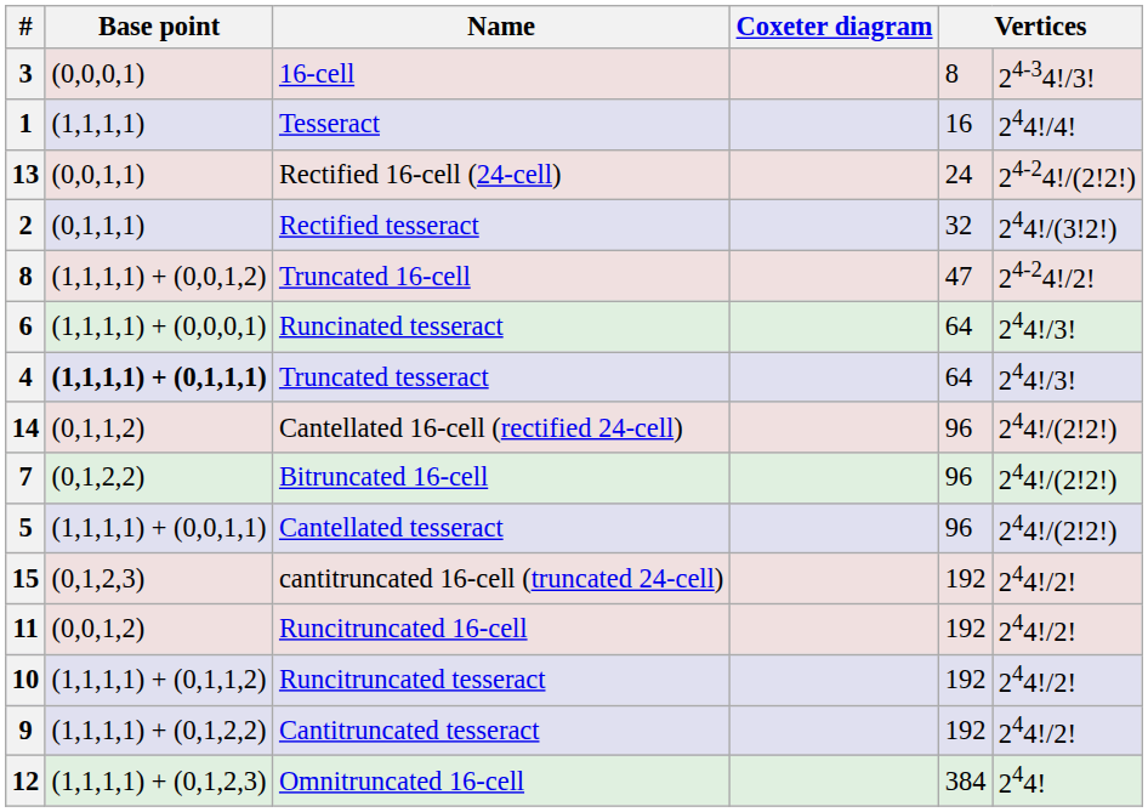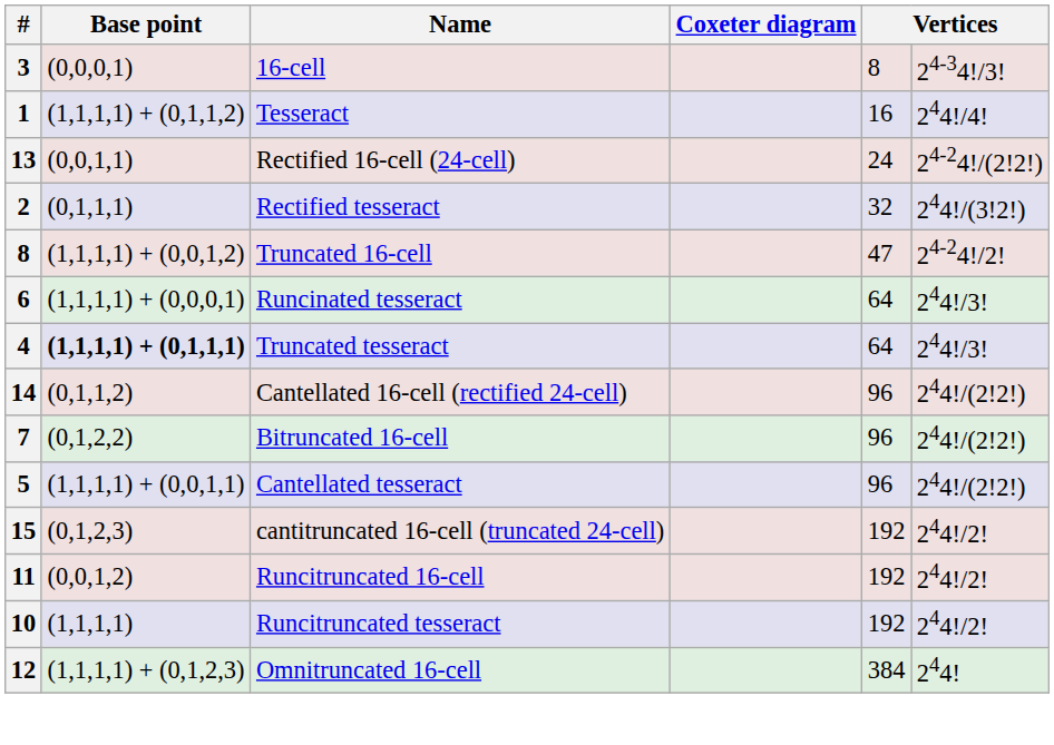 <table class="wikitable">
 <tr>
 <th>#</th>
 <th>Base point</th>
 <th>Name</th>
 <th><a href='#'>Coxeter diagram</a></th>
 <th colspan=2>Vertices</th>
 </tr>
 <tr BGCOLOR="#f0e0e0">
 <th>3</th>
 <td>(0,0,0,1)</td>
 <td><a href='#'>16-cell</a></td>
 <td></td>
 <td>8</td>
 <td>2<sup>4-3</sup>4!/3!</td>
 </tr>
 <tr BGCOLOR="#e0e0f0">
 <th>1</th>
-<td>(1,1,1,1)</td>
+<td>(1,1,1,1) + (0,1,1,2)</td>
 <td><a href='#'>Tesseract</a></td>
 <td></td>
 <td>16</td>
 <td>2<sup>4</sup>4!/4!</td>
 </tr>
 <tr BGCOLOR="#f0e0e0">
 <th>13</th>
 <td>(0,0,1,1)</td>
 <td>Rectified 16-cell (<a href='#'>24-cell</a>)</td>
 <td></td>
 <td>24</td>
 <td>2<sup>4-2</sup>4!/(2!2!)</td>
 </tr>
 <tr BGCOLOR="#e0e0f0">
 <th>2</th>
 <td>(0,1,1,1)</td>
 <td><a href='#'>Rectified tesseract</a></td>
 <td></td>
 <td>32</td>
 <td>2<sup>4</sup>4!/(3!2!)</td>
 </tr>
 <tr BGCOLOR="#f0e0e0">
 <th>8</th>
 <td>(1,1,1,1) + (0,0,1,2)</td>
 <td><a href='#'>Truncated 16-cell</a></td>
 <td></td>
 <td>47</td>
 <td>2<sup>4-2</sup>4!/2!</td>
 </tr>
 <tr BGCOLOR="#e0f0e0">
 <th>6</th>
 <td>(1,1,1,1) + (0,0,0,1)</td>
 <td><a href='#'>Runcinated tesseract</a></td>
 <td></td>
 <td>64</td>
 <td>2<sup>4</sup>4!/3!</td>
 </tr>
 <tr BGCOLOR="#e0e0f0">
 <th>4</th>
 <td><strong>(1,1,1,1) + (0,1,1,1)</strong></td>
 <td><a href='#'>Truncated tesseract</a></td>
 <td></td>
 <td>64</td>
 <td>2<sup>4</sup>4!/3!</td>
 </tr>
 <tr BGCOLOR="#f0e0e0">
 <th>14</th>
 <td>(0,1,1,2)</td>
 <td>Cantellated 16-cell (<a href='#'>rectified 24-cell</a>)</td>
 <td></td>
 <td>96</td>
 <td>2<sup>4</sup>4!/(2!2!)</td>
 </tr>
 <tr BGCOLOR="#e0f0e0">
 <th>7</th>
 <td>(0,1,2,2)</td>
 <td><a href='#'>Bitruncated 16-cell</a></td>
 <td></td>
 <td>96</td>
 <td>2<sup>4</sup>4!/(2!2!)</td>
 </tr>
 <tr BGCOLOR="#e0e0f0">
 <th>5</th>
 <td>(1,1,1,1) + (0,0,1,1)</td>
 <td><a href='#'>Cantellated tesseract</a></td>
 <td></td>
 <td>96</td>
 <td>2<sup>4</sup>4!/(2!2!)</td>
 </tr>
 <tr BGCOLOR="#f0e0e0">
 <th>15</th>
 <td>(0,1,2,3)</td>
 <td>cantitruncated 16-cell (<a href='#'>truncated 24-cell</a>)</td>
 <td></td>
 <td>192</td>
 <td>2<sup>4</sup>4!/2!</td>
 </tr>
 <tr BGCOLOR="#f0e0e0">
 <th>11</th>
 <td>(0,0,1,2)</td>
 <td><a href='#'>Runcitruncated 16-cell</a></td>
 <td></td>
 <td>192</td>
 <td>2<sup>4</sup>4!/2!</td>
 </tr>
 <tr BGCOLOR="#e0e0f0">
 <th>10</th>
-<td>(1,1,1,1) + (0,1,1,2)</td>
+<td>(1,1,1,1)</td>
 <td><a href='#'>Runcitruncated tesseract</a></td>
-<td></td>
-<td>192</td>
-<td>2<sup>4</sup>4!/2!</td>
-</tr>
-<tr BGCOLOR="#e0e0f0">
-<th>9</th>
-<td>(1,1,1,1) + (0,1,2,2)</td>
-<td><a href='#'>Cantitruncated tesseract</a></td>
 <td></td>
 <td>192</td>
 <td>2<sup>4</sup>4!/2!</td>
 </tr>
 <tr BGCOLOR="#e0f0e0">
 <th>12</th>
 <td>(1,1,1,1) + (0,1,2,3)</td>
 <td><a href='#'>Omnitruncated 16-cell</a></td>
 <td></td>
 <td>384</td>
 <td>2<sup>4</sup>4!</td>
 </tr>
 </table>
